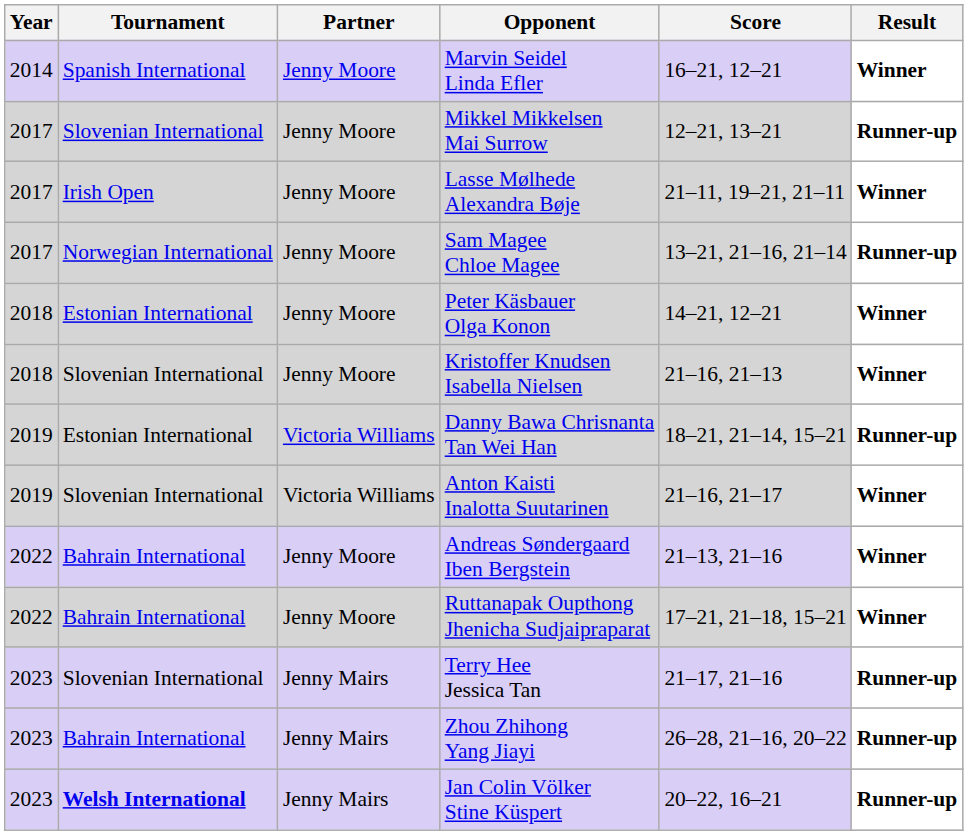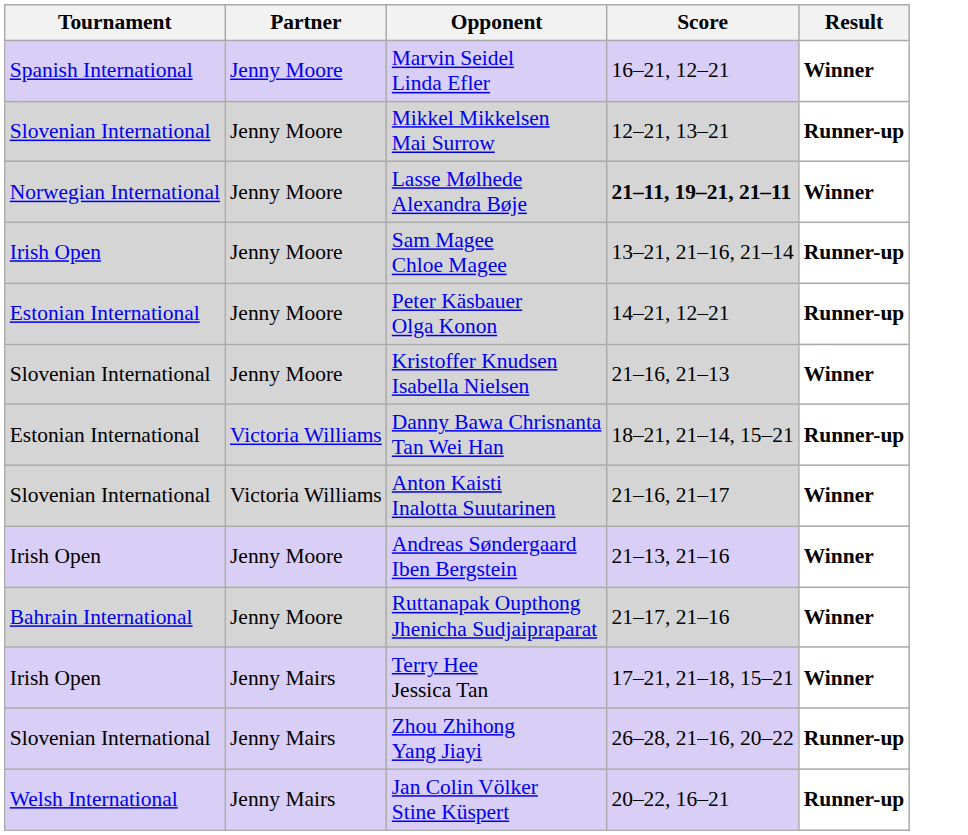 <table class="sortable wikitable" style="font-size: 90%;">
 <tr>
-<th>Year</th>
 <th>Tournament</th>
 <th>Partner</th>
 <th>Opponent</th>
 <th>Score</th>
 <th>Result</th>
 </tr>
 <tr style="background:#D8CEF6">
-<td align="center">2014</td>
 <td align="left"><a href='#'>Spanish International</a></td>
 <td align="left"> <a href='#'>Jenny Moore</a></td>
 <td align="left"> <a href='#'>Marvin Seidel</a><br> <a href='#'>Linda Efler</a></td>
 <td align="left">16–21, 12–21</td>
 <td style="text-align:left; background:white"> <strong>Winner</strong></td>
 </tr>
 <tr style="background:#D5D5D5">
-<td align="center">2017</td>
 <td align="left"><a href='#'>Slovenian International</a></td>
 <td align="left"> Jenny Moore</td>
 <td align="left"> <a href='#'>Mikkel Mikkelsen</a><br> <a href='#'>Mai Surrow</a></td>
 <td align="left">12–21, 13–21</td>
 <td style="text-align:left; background:white"> <strong>Runner-up</strong></td>
 </tr>
 <tr style="background:#D5D5D5">
-<td align="center">2017</td>
-<td align="left"><a href='#'>Irish Open</a></td>
+<td align="left"><a href='#'>Norwegian International</a></td>
 <td align="left"> Jenny Moore</td>
 <td align="left"> <a href='#'>Lasse Mølhede</a><br> <a href='#'>Alexandra Bøje</a></td>
-<td align="left">21–11, 19–21, 21–11</td>
+<td align="left"><strong>21–11, 19–21, 21–11</strong></td>
 <td style="text-align:left; background:white"> <strong>Winner</strong></td>
 </tr>
 <tr style="background:#D5D5D5">
-<td align="center">2017</td>
-<td align="left"><a href='#'>Norwegian International</a></td>
+<td align="left"><a href='#'>Irish Open</a></td>
 <td align="left"> Jenny Moore</td>
 <td align="left"> <a href='#'>Sam Magee</a><br> <a href='#'>Chloe Magee</a></td>
 <td align="left">13–21, 21–16, 21–14</td>
 <td style="text-align:left; background:white"> <strong>Runner-up</strong></td>
 </tr>
 <tr style="background:#D5D5D5">
-<td align="center">2018</td>
 <td align="left"><a href='#'>Estonian International</a></td>
 <td align="left"> Jenny Moore</td>
 <td align="left"> <a href='#'>Peter Käsbauer</a><br> <a href='#'>Olga Konon</a></td>
 <td align="left">14–21, 12–21</td>
-<td style="text-align:left; background:white"> <strong>Winner</strong></td>
+<td style="text-align:left; background:white"> <strong>Runner-up</strong></td>
 </tr>
 <tr style="background:#D5D5D5">
-<td align="center">2018</td>
 <td align="left">Slovenian International</td>
 <td align="left"> Jenny Moore</td>
 <td align="left"> <a href='#'>Kristoffer Knudsen</a><br> <a href='#'>Isabella Nielsen</a></td>
 <td align="left">21–16, 21–13</td>
 <td style="text-align:left; background:white"> <strong>Winner</strong></td>
 </tr>
 <tr style="background:#D5D5D5">
-<td align="center">2019</td>
 <td align="left">Estonian International</td>
 <td align="left"> <a href='#'>Victoria Williams</a></td>
 <td align="left"> <a href='#'>Danny Bawa Chrisnanta</a><br> <a href='#'>Tan Wei Han</a></td>
 <td align="left">18–21, 21–14, 15–21</td>
 <td style="text-align:left; background:white"> <strong>Runner-up</strong></td>
 </tr>
 <tr style="background:#D5D5D5">
-<td align="center">2019</td>
 <td align="left">Slovenian International</td>
 <td align="left"> Victoria Williams</td>
 <td align="left"> <a href='#'>Anton Kaisti</a><br> <a href='#'>Inalotta Suutarinen</a></td>
 <td align="left">21–16, 21–17</td>
 <td style="text-align:left; background:white"> <strong>Winner</strong></td>
 </tr>
 <tr style="background:#D8CEF6">
-<td align="center">2022</td>
-<td align="left"><a href='#'>Bahrain International</a></td>
+<td align="left">Irish Open</td>
 <td align="left"> Jenny Moore</td>
 <td align="left"> <a href='#'>Andreas Søndergaard</a><br> <a href='#'>Iben Bergstein</a></td>
 <td align="left">21–13, 21–16</td>
 <td style="text-align:left; background:white"> <strong>Winner</strong></td>
 </tr>
 <tr style="background:#D5D5D5">
-<td align="center">2022</td>
 <td align="left"><a href='#'>Bahrain International</a></td>
 <td align="left"> Jenny Moore</td>
 <td align="left"> <a href='#'>Ruttanapak Oupthong</a><br> <a href='#'>Jhenicha Sudjaipraparat</a></td>
+<td align="left">21–17, 21–16</td>
+<td style="text-align:left; background:white"> <strong>Winner</strong></td>
+</tr>
+<tr style="background:#D8CEF6">
+<td align="left">Irish Open</td>
+<td align="left"> Jenny Mairs</td>
+<td align="left"> <a href='#'>Terry Hee</a><br> Jessica Tan</td>
 <td align="left">17–21, 21–18, 15–21</td>
 <td style="text-align:left; background:white"> <strong>Winner</strong></td>
 </tr>
 <tr style="background:#D8CEF6">
-<td align="center">2023</td>
 <td align="left">Slovenian International</td>
-<td align="left"> Jenny Mairs</td>
-<td align="left"> <a href='#'>Terry Hee</a><br> Jessica Tan</td>
-<td align="left">21–17, 21–16</td>
-<td style="text-align:left; background:white"> <strong>Runner-up</strong></td>
-</tr>
-<tr style="background:#D8CEF6">
-<td align="center">2023</td>
-<td align="left"><a href='#'>Bahrain International</a></td>
 <td align="left"> Jenny Mairs</td>
 <td align="left"> <a href='#'>Zhou Zhihong</a><br> <a href='#'>Yang Jiayi</a></td>
 <td align="left">26–28, 21–16, 20–22</td>
 <td style="text-align:left; background:white"> <strong>Runner-up</strong></td>
 </tr>
 <tr style="background:#D8CEF6">
-<td align="center">2023</td>
-<td align="left"><strong><a href='#'>Welsh International</a></strong></td>
+<td align="left"><a href='#'>Welsh International</a></td>
 <td align="left"> Jenny Mairs</td>
 <td align="left"> <a href='#'>Jan Colin Völker</a><br> <a href='#'>Stine Küspert</a></td>
 <td align="left">20–22, 16–21</td>
 <td style="text-align:left; background:white"> <strong>Runner-up</strong></td>
 </tr>
 </table>
